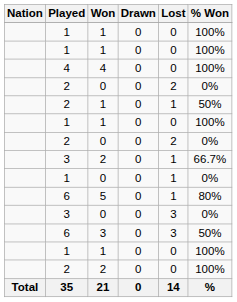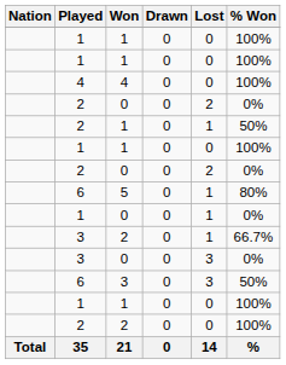 <table class="sortable wikitable" style="text-align: center;">
 <tr>
 <th>Nation</th>
 <th>Played</th>
 <th>Won</th>
 <th>Drawn</th>
 <th>Lost</th>
 <th>% Won</th>
 </tr>
 <tr bgcolor="#d0ffd0" align="center">
 </tr>
 <tr>
 <td align="left"></td>
 <td>1</td>
 <td>1</td>
 <td>0</td>
 <td>0</td>
 <td>100%</td>
 </tr>
 <tr>
 <td align="left"></td>
 <td>1</td>
 <td>1</td>
 <td>0</td>
 <td>0</td>
 <td>100%</td>
 </tr>
 <tr>
 <td align="left"></td>
 <td>4</td>
 <td>4</td>
 <td>0</td>
 <td>0</td>
 <td>100%</td>
 </tr>
 <tr>
 <td align="left"></td>
 <td>2</td>
 <td>0</td>
 <td>0</td>
 <td>2</td>
 <td>0%</td>
 </tr>
 <tr>
 <td align="left"></td>
 <td>2</td>
 <td>1</td>
 <td>0</td>
 <td>1</td>
 <td>50%</td>
 </tr>
 <tr>
 <td align="left"></td>
 <td>1</td>
 <td>1</td>
 <td>0</td>
 <td>0</td>
 <td>100%</td>
 </tr>
 <tr>
 <td align="left"></td>
 <td>2</td>
 <td>0</td>
 <td>0</td>
 <td>2</td>
 <td>0%</td>
 </tr>
 <tr>
 <td align="left"></td>
-<td>3</td>
-<td>2</td>
+<td>6</td>
+<td>5</td>
 <td>0</td>
 <td>1</td>
-<td>66.7%</td>
+<td>80%</td>
 </tr>
 <tr>
 <td align="left"></td>
 <td>1</td>
 <td>0</td>
 <td>0</td>
 <td>1</td>
 <td>0%</td>
 </tr>
 <tr>
 <td align="left"></td>
-<td>6</td>
-<td>5</td>
+<td>3</td>
+<td>2</td>
 <td>0</td>
 <td>1</td>
-<td>80%</td>
+<td>66.7%</td>
 </tr>
 <tr>
 <td align="left"></td>
 <td>3</td>
 <td>0</td>
 <td>0</td>
 <td>3</td>
 <td>0%</td>
 </tr>
 <tr>
 <td align="left"></td>
 <td>6</td>
 <td>3</td>
 <td>0</td>
 <td>3</td>
 <td>50%</td>
 </tr>
 <tr>
 <td align="left"></td>
 <td>1</td>
 <td>1</td>
 <td>0</td>
 <td>0</td>
 <td>100%</td>
 </tr>
 <tr>
 <td align="left"></td>
 <td>2</td>
 <td>2</td>
 <td>0</td>
 <td>0</td>
 <td>100%</td>
 </tr>
 <tr class="sortbottom">
 <th>Total</th>
 <th><strong>35</strong></th>
 <th><strong>21</strong></th>
 <th><strong>0</strong></th>
 <th><strong>14</strong></th>
 <th><strong>%</strong></th>
 </tr>
 </table>
